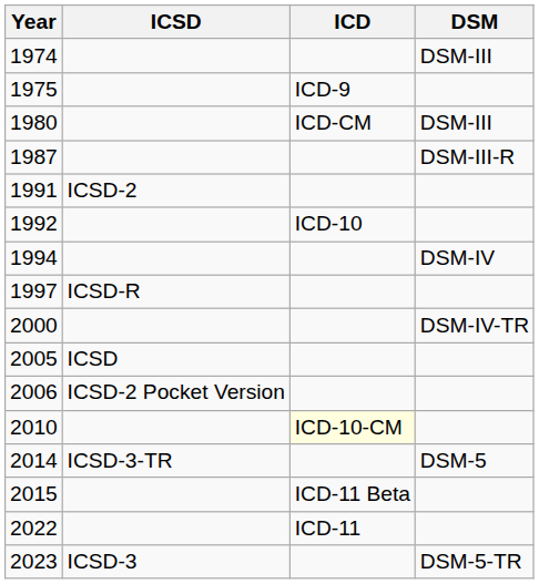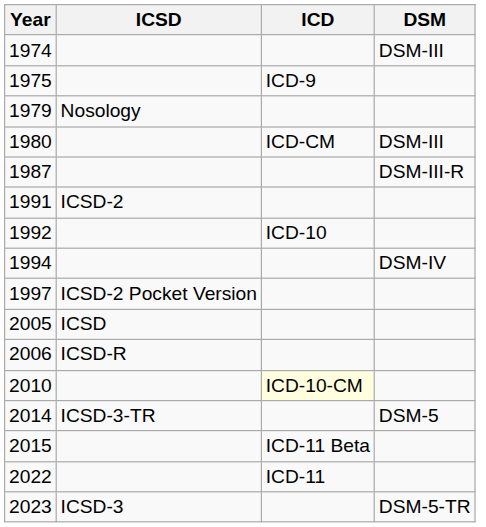 <table class="wikitable">
 <tr>
 <th>Year</th>
 <th>ICSD</th>
 <th>ICD</th>
 <th>DSM</th>
 </tr>
 <tr>
 <td>1974</td>
 <td></td>
 <td></td>
 <td>DSM-III</td>
 </tr>
 <tr>
 <td>1975</td>
 <td></td>
 <td>ICD-9</td>
+<td></td>
+</tr>
+<tr>
+<td>1979</td>
+<td>Nosology</td>
+<td></td>
 <td></td>
 </tr>
 <tr>
 <td>1980</td>
 <td></td>
 <td>ICD-CM</td>
 <td>DSM-III</td>
 </tr>
 <tr>
 <td>1987</td>
 <td></td>
 <td></td>
 <td>DSM-III-R</td>
 </tr>
 <tr>
 <td>1991</td>
 <td>ICSD-2</td>
 <td></td>
 <td></td>
 </tr>
 <tr>
 <td>1992</td>
 <td></td>
 <td>ICD-10</td>
 <td></td>
 </tr>
 <tr>
 <td>1994</td>
 <td></td>
 <td></td>
 <td>DSM-IV</td>
 </tr>
 <tr>
 <td>1997</td>
-<td>ICSD-R</td>
+<td>ICSD-2 Pocket Version</td>
 <td></td>
 <td></td>
-</tr>
-<tr>
-<td>2000</td>
-<td></td>
-<td></td>
-<td>DSM-IV-TR</td>
 </tr>
 <tr>
 <td>2005</td>
 <td>ICSD</td>
 <td></td>
 <td></td>
 </tr>
 <tr>
 <td>2006</td>
-<td>ICSD-2 Pocket Version</td>
+<td>ICSD-R</td>
 <td></td>
 <td></td>
 </tr>
 <tr>
 <td>2010</td>
 <td></td>
 <td style="background: lightyellow;">ICD-10-CM</td>
 <td></td>
 </tr>
 <tr>
 <td>2014</td>
 <td>ICSD-3-TR</td>
 <td></td>
 <td>DSM-5</td>
 </tr>
 <tr>
 <td>2015</td>
 <td></td>
 <td>ICD-11 Beta</td>
 <td></td>
 </tr>
 <tr>
 <td>2022</td>
 <td></td>
 <td>ICD-11</td>
 <td></td>
 </tr>
 <tr>
 <td>2023</td>
 <td>ICSD-3</td>
 <td></td>
 <td>DSM-5-TR</td>
 </tr>
 </table>
